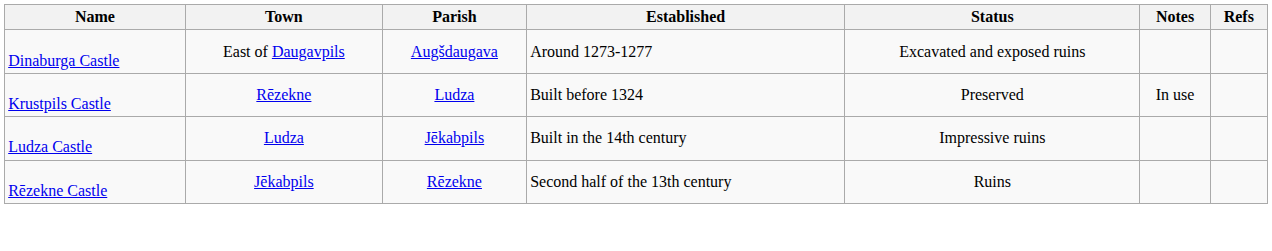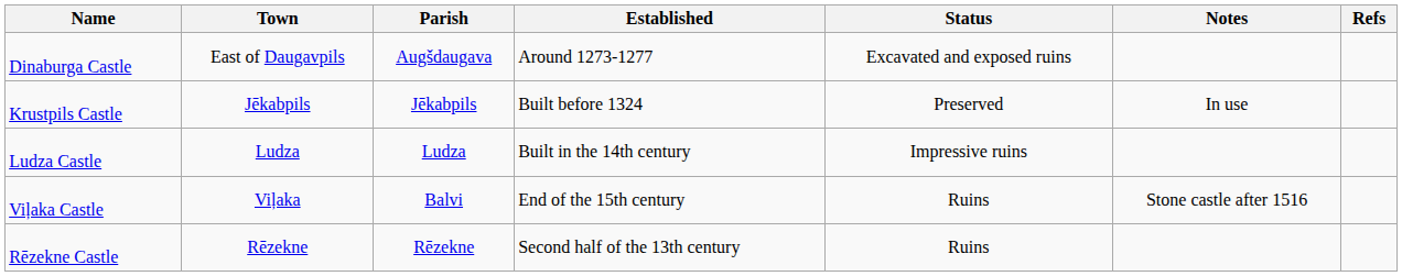 <table class="sortable wikitable defaultcenter" style="width:100%; margin:auto;">
 <tr>
 <th scope="col">Name</th>
 <th scope="col">Town</th>
 <th scope="col">Parish</th>
 <th scope="col">Established</th>
 <th scope="col">Status</th>
 <th scope="col">Notes</th>
 <th scope="col">Refs</th>
 </tr>
 <tr>
 <td align="left"><br><a href='#'>Dinaburga Castle</a></td>
 <td align="center">East of <a href='#'>Daugavpils</a></td>
 <td align="center"><a href='#'>Augšdaugava</a></td>
 <td data-sort-value="1277">Around 1273-1277</td>
 <td align="center">Excavated and exposed ruins</td>
 <td align="center"></td>
 <td align="center"></td>
 </tr>
 <tr>
 <td align="left"><br><a href='#'>Krustpils Castle</a></td>
-<td align="center"><a href='#'>Rēzekne</a></td>
-<td align="center"><a href='#'>Ludza</a></td>
+<td align="center"><a href='#'>Jēkabpils</a></td>
+<td align="center"><a href='#'>Jēkabpils</a></td>
 <td data-sort-value="1324">Built before 1324</td>
 <td align="center">Preserved</td>
 <td align="center">In use</td>
 <td align="center"></td>
 </tr>
 <tr>
 <td align="left"><br><a href='#'>Ludza Castle</a></td>
 <td align="center"><a href='#'>Ludza</a></td>
-<td align="center"><a href='#'>Jēkabpils</a></td>
+<td align="center"><a href='#'>Ludza</a></td>
 <td data-sort-value="1400">Built in the 14th century</td>
 <td align="center">Impressive ruins</td>
 <td align="center"></td>
 <td align="center"></td>
 </tr>
 <tr>
+<td align="left"><br><a href='#'>Viļaka Castle</a></td>
+<td align="center"><a href='#'>Viļaka</a></td>
+<td align="center"><a href='#'>Balvi</a></td>
+<td data-sort-value="1500">End of the 15th century</td>
+<td align="center">Ruins</td>
+<td align="center">Stone castle after 1516</td>
+<td align="center"></td>
+</tr>
+<tr>
 <td align="left"><br><a href='#'>Rēzekne Castle</a></td>
-<td align="center"><a href='#'>Jēkabpils</a></td>
+<td align="center"><a href='#'>Rēzekne</a></td>
 <td align="center"><a href='#'>Rēzekne</a></td>
 <td data-sort-value="1300">Second half of the 13th century</td>
 <td align="center">Ruins</td>
 <td align="center"></td>
 <td align="center"></td>
 </tr>
 </table>
